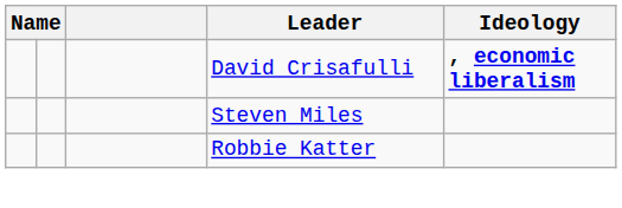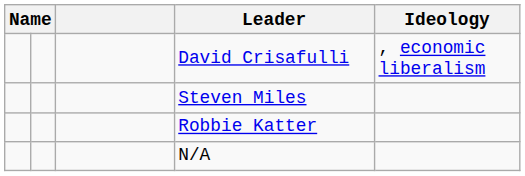 <table class="wikitable">
 <tr>
 <th colspan="2">Name</th>
 <th width="80px"></th>
 <th width=140px>Leader</th>
 <th width=100px>Ideology</th>
 </tr>
 <tr>
 <td></td>
 <td></td>
 <td></td>
 <td><a href='#'>David Crisafulli</a></td>
-<td><strong>, <a href='#'>economic liberalism</a></strong></td>
+<td>, <a href='#'>economic liberalism</a></td>
 </tr>
 <tr>
 <td></td>
 <td></td>
 <td></td>
 <td><a href='#'>Steven Miles</a></td>
 <td></td>
 </tr>
 <tr>
 <td></td>
 <td></td>
 <td></td>
 <td><a href='#'>Robbie Katter</a></td>
 <td></td>
 </tr>
+<tr>
+<td></td>
+<td></td>
+<td></td>
+<td>N/A</td>
+<td></td>
+</tr>
 </table>
